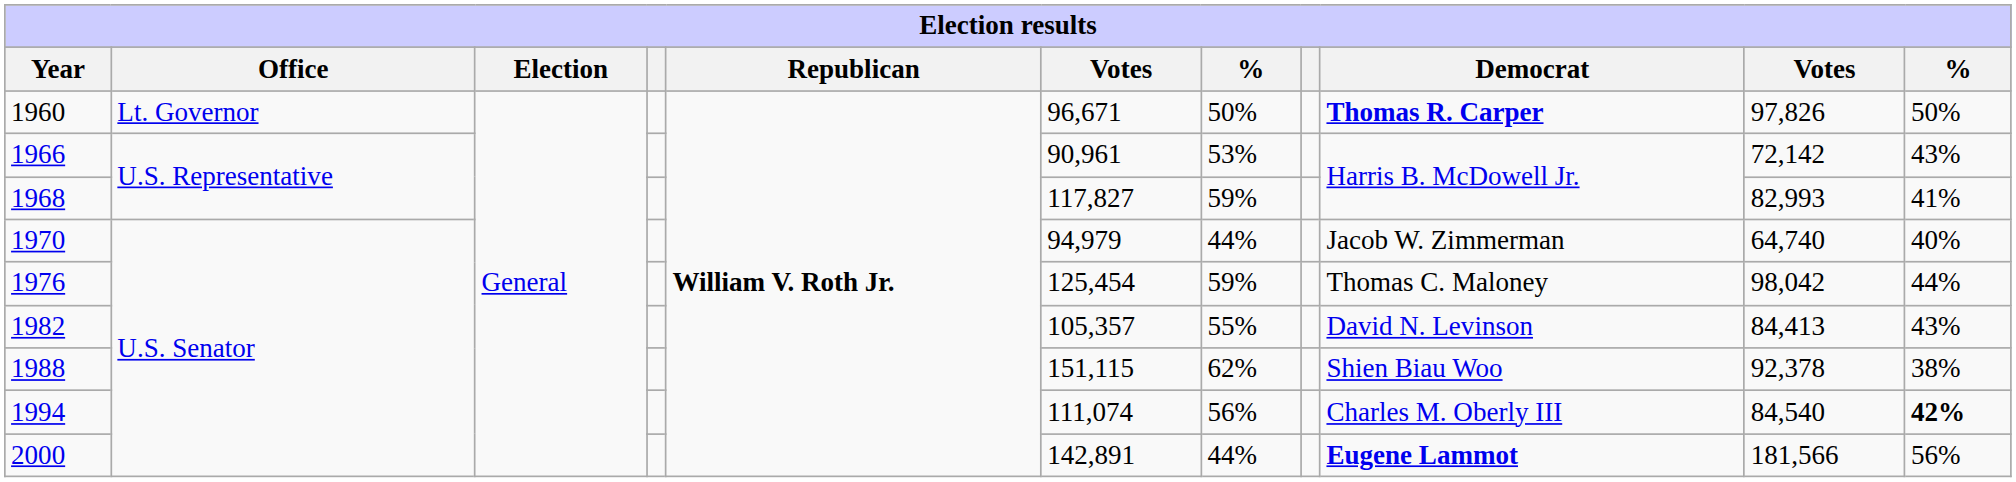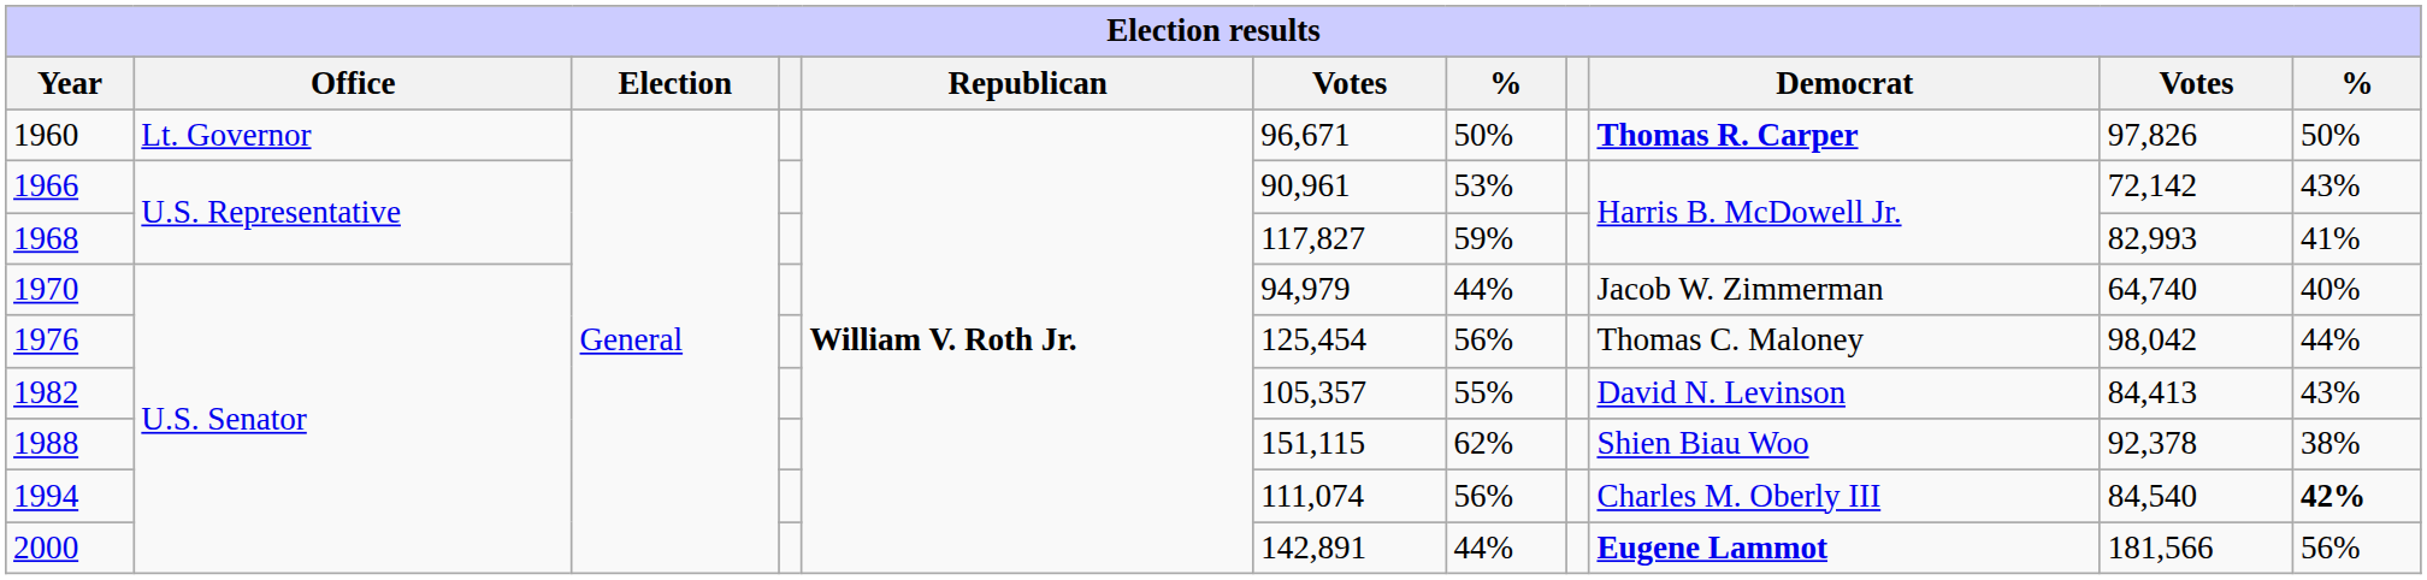 <table class=wikitable style="width: 94%" style="text-align: center;" align="center">
 <tr bgcolor=#cccccc>
 <th colspan=12 style="background: #ccccff;">Election results</th>
 </tr>
 <tr>
 <th>Year</th>
 <th>Office</th>
 <th>Election</th>
 <th></th>
 <th>Republican</th>
 <th>Votes</th>
 <th>%</th>
 <th></th>
 <th>Democrat</th>
 <th>Votes</th>
 <th>%</th>
 </tr>
 <tr>
 <td>1960</td>
 <td><a href='#'>Lt. Governor</a></td>
 <td rowspan=9><a href='#'>General</a></td>
 <td></td>
 <td rowspan=9 ><strong>William V. Roth Jr.</strong></td>
 <td>96,671</td>
 <td>50%</td>
 <td></td>
 <td><strong><a href='#'>Thomas R. Carper</a></strong></td>
 <td>97,826</td>
 <td>50%</td>
 </tr>
 <tr>
 <td><a href='#'>1966</a></td>
 <td rowspan=2><a href='#'>U.S. Representative</a></td>
 <td></td>
 <td>90,961</td>
 <td>53%</td>
 <td></td>
 <td rowspan=2 ><a href='#'>Harris B. McDowell Jr.</a></td>
 <td>72,142</td>
 <td>43%</td>
 </tr>
 <tr>
 <td><a href='#'>1968</a></td>
 <td></td>
 <td>117,827</td>
 <td>59%</td>
 <td></td>
 <td>82,993</td>
 <td>41%</td>
 </tr>
 <tr>
 <td><a href='#'>1970</a></td>
 <td rowspan=6><a href='#'>U.S. Senator</a></td>
 <td></td>
 <td>94,979</td>
 <td>44%</td>
 <td></td>
 <td>Jacob W. Zimmerman</td>
 <td>64,740</td>
 <td>40%</td>
 </tr>
 <tr>
 <td><a href='#'>1976</a></td>
 <td></td>
 <td>125,454</td>
-<td>59%</td>
+<td>56%</td>
 <td></td>
 <td>Thomas C. Maloney</td>
 <td>98,042</td>
 <td>44%</td>
 </tr>
 <tr>
 <td><a href='#'>1982</a></td>
 <td></td>
 <td>105,357</td>
 <td>55%</td>
 <td></td>
 <td><a href='#'>David N. Levinson</a></td>
 <td>84,413</td>
 <td>43%</td>
 </tr>
 <tr>
 <td><a href='#'>1988</a></td>
 <td></td>
 <td>151,115</td>
 <td>62%</td>
 <td></td>
 <td><a href='#'>Shien Biau Woo</a></td>
 <td>92,378</td>
 <td>38%</td>
 </tr>
 <tr>
 <td><a href='#'>1994</a></td>
 <td></td>
 <td>111,074</td>
 <td>56%</td>
 <td></td>
 <td><a href='#'>Charles M. Oberly III</a></td>
 <td>84,540</td>
 <td><strong>42%</strong></td>
 </tr>
 <tr>
 <td><a href='#'>2000</a></td>
 <td></td>
 <td>142,891</td>
 <td>44%</td>
 <td></td>
 <td><strong><a href='#'>Eugene Lammot</a></strong></td>
 <td>181,566</td>
 <td>56%</td>
 </tr>
 </table>
